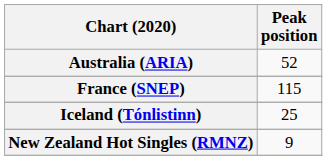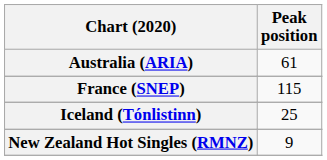 <table class="wikitable sortable plainrowheaders" style="text-align:center">
 <tr>
 <th scope="col">Chart (2020)</th>
 <th scope="col">Peak<br>position</th>
 </tr>
 <tr>
 <th scope="row">Australia (<a href='#'>ARIA</a>)</th>
-<td>52</td>
+<td>61</td>
 </tr>
 <tr>
 </tr>
 <tr>
 </tr>
 <tr>
 </tr>
 <tr>
 </tr>
 <tr>
 <th scope="row">France (<a href='#'>SNEP</a>)</th>
 <td>115</td>
 </tr>
 <tr>
 </tr>
 <tr>
 <th scope="row">Iceland (<a href='#'>Tónlistinn</a>)</th>
 <td>25</td>
 </tr>
 <tr>
 </tr>
 <tr>
 </tr>
 <tr>
 <th scope="row">New Zealand Hot Singles (<a href='#'>RMNZ</a>)</th>
 <td>9</td>
 </tr>
 <tr>
 </tr>
 <tr>
 </tr>
 <tr>
 </tr>
 <tr>
 </tr>
 <tr>
 </tr>
 </table>
